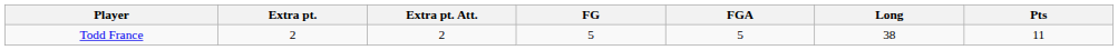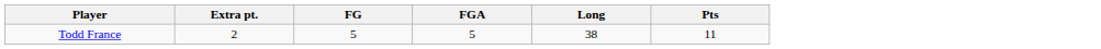 <table class="wikitable sortable">
 <tr>
 <th bgcolor="#DDDDFF" width="10%">Player</th>
 <th bgcolor="#DDDDFF" width="7%">Extra pt.</th>
-<th bgcolor="#DDDDFF" width="7%">Extra pt. Att.</th>
 <th bgcolor="#DDDDFF" width="7%">FG</th>
 <th bgcolor="#DDDDFF" width="7%">FGA</th>
 <th bgcolor="#DDDDFF" width="7%">Long</th>
 <th bgcolor="#DDDDFF" width="7%">Pts</th>
 </tr>
 <tr align="center">
 <td><a href='#'>Todd France</a></td>
 <td>2</td>
-<td>2</td>
 <td>5</td>
 <td>5</td>
 <td>38</td>
 <td>11</td>
 </tr>
 </table>
